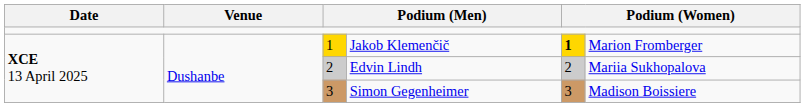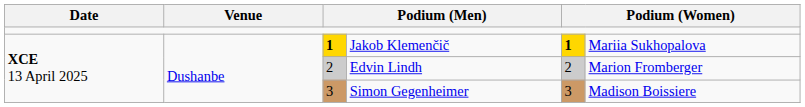 <table class="wikitable" width=70%>
 <tr>
 <th>Date</th>
 <th width=20%>Venue</th>
 <th colspan=2 width=30%>Podium (Men)</th>
 <th colspan=2 width=30%>Podium (Women)</th>
 </tr>
 <tr>
 <td colspan=6></td>
 </tr>
 <tr>
 <td rowspan=3><strong>XCE</strong> <br> 13 April 2025</td>
 <td rowspan=3><br><a href='#'>Dushanbe</a></td>
-<td bgcolor=FFD700>1</td>
+<td bgcolor=FFD700><strong>1</strong></td>
 <td> <a href='#'>Jakob Klemenčič</a></td>
 <td bgcolor=FFD700><strong>1</strong></td>
-<td> <a href='#'>Marion Fromberger</a></td>
+<td> <a href='#'>Mariia Sukhopalova</a></td>
 </tr>
 <tr>
 <td bgcolor=CCCCCC>2</td>
 <td> <a href='#'>Edvin Lindh</a></td>
 <td bgcolor=CCCCCC>2</td>
-<td> <a href='#'>Mariia Sukhopalova</a></td>
+<td> <a href='#'>Marion Fromberger</a></td>
 </tr>
 <tr>
 <td bgcolor=CC9966>3</td>
 <td> <a href='#'>Simon Gegenheimer</a></td>
 <td bgcolor=CC9966>3</td>
 <td> <a href='#'>Madison Boissiere</a></td>
 </tr>
 </table>
